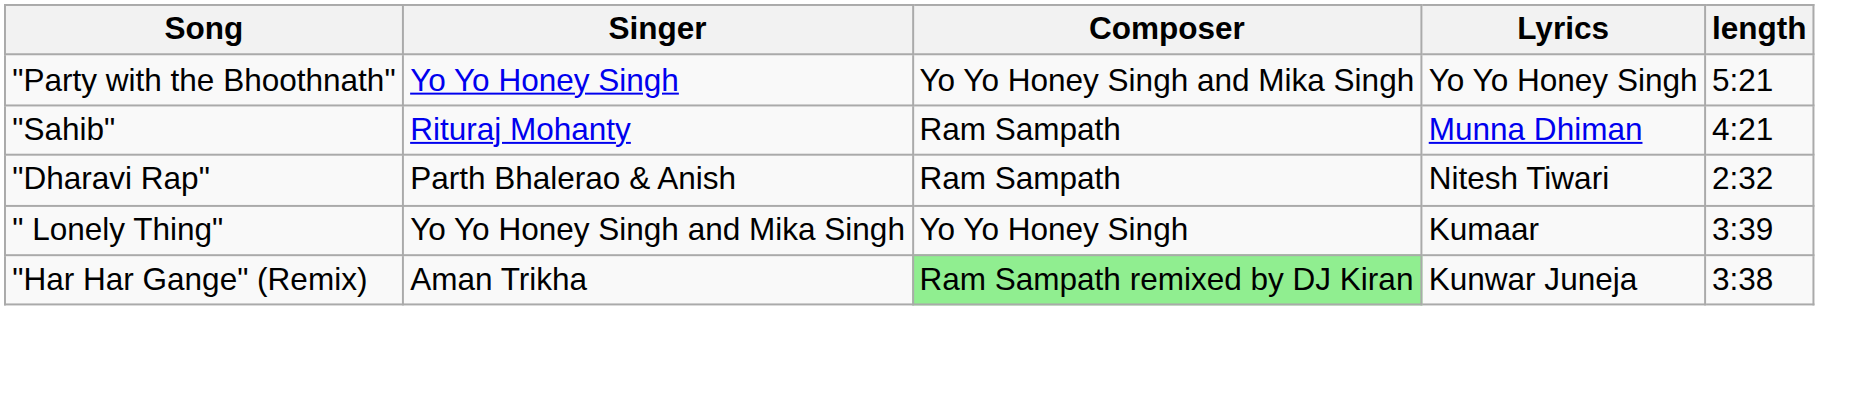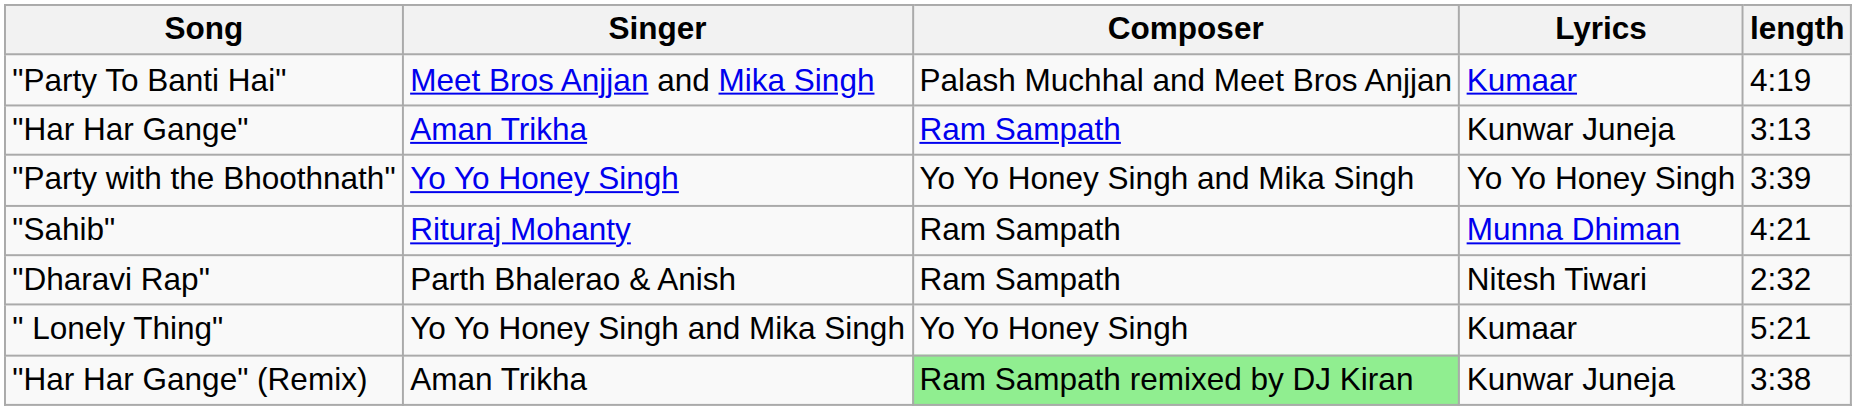 <table class="wikitable">
 <tr>
 <th>Song</th>
 <th>Singer</th>
 <th>Composer</th>
 <th>Lyrics</th>
 <th>length</th>
 </tr>
 <tr>
+<td>"Party To Banti Hai"</td>
+<td><a href='#'>Meet Bros Anjjan</a> and <a href='#'>Mika Singh</a></td>
+<td>Palash Muchhal and Meet Bros Anjjan</td>
+<td><a href='#'>Kumaar</a></td>
+<td>4:19</td>
+</tr>
+<tr>
+<td>"Har Har Gange"</td>
+<td><a href='#'>Aman Trikha</a></td>
+<td><a href='#'>Ram Sampath</a></td>
+<td>Kunwar Juneja</td>
+<td>3:13</td>
+</tr>
+<tr>
 <td>"Party with the Bhoothnath"</td>
 <td><a href='#'>Yo Yo Honey Singh</a></td>
 <td>Yo Yo Honey Singh and Mika Singh</td>
 <td>Yo Yo Honey Singh</td>
-<td>5:21</td>
+<td>3:39</td>
 </tr>
 <tr>
 <td>"Sahib"</td>
 <td><a href='#'>Rituraj Mohanty</a></td>
 <td>Ram Sampath</td>
 <td><a href='#'>Munna Dhiman</a></td>
 <td>4:21</td>
 </tr>
 <tr>
 <td>"Dharavi Rap"</td>
 <td>Parth Bhalerao & Anish</td>
 <td>Ram Sampath</td>
 <td>Nitesh Tiwari</td>
 <td>2:32</td>
 </tr>
 <tr>
 <td>" Lonely Thing"</td>
 <td>Yo Yo Honey Singh and Mika Singh</td>
 <td>Yo Yo Honey Singh</td>
 <td>Kumaar</td>
-<td>3:39</td>
+<td>5:21</td>
 </tr>
 <tr>
 <td>"Har Har Gange" (Remix)</td>
 <td>Aman Trikha</td>
 <td style="background: lightgreen;">Ram Sampath remixed by DJ Kiran</td>
 <td>Kunwar Juneja</td>
 <td>3:38</td>
 </tr>
 </table>
